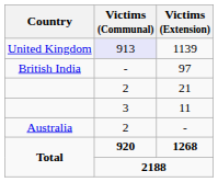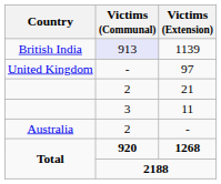 <table class = "wikitable" style="text-align:center">
 <tr>
 <th>Country</th>
 <th>Victims <br><small>(Communal)</small></th>
 <th>Victims <br><small>(Extension)</small></th>
 </tr>
 <tr>
-<td> <a href='#'>United Kingdom</a></td>
+<td> <a href='#'>British India</a></td>
 <td style="background: lavender;">913</td>
 <td>1139</td>
 </tr>
 <tr>
-<td> <a href='#'>British India</a></td>
+<td> <a href='#'>United Kingdom</a></td>
 <td>-</td>
 <td>97</td>
 </tr>
 <tr>
 <td></td>
 <td>2</td>
 <td>21</td>
 </tr>
 <tr>
 <td></td>
 <td>3</td>
 <td>11</td>
 </tr>
 <tr>
 <td> <a href='#'>Australia</a></td>
 <td>2</td>
 <td>-</td>
 </tr>
 <tr>
 <td rowspan="2"><strong>Total</strong></td>
 <td><strong>920</strong></td>
 <td><strong>1268</strong></td>
 </tr>
 <tr>
 <td colspan="2"><strong>2188</strong></td>
 </tr>
 </table>
